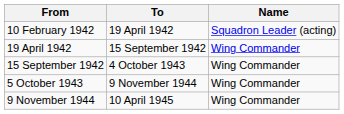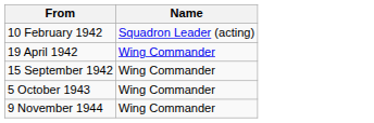 <table class="wikitable">
 <tr>
 <th>From</th>
-<th>To</th>
 <th>Name</th>
 </tr>
 <tr>
 <td>10 February 1942</td>
-<td>19 April 1942</td>
 <td><a href='#'>Squadron Leader</a>  (acting)</td>
 </tr>
 <tr>
 <td>19 April 1942</td>
-<td>15 September 1942</td>
 <td><a href='#'>Wing Commander</a> </td>
 </tr>
 <tr>
 <td>15 September 1942</td>
-<td>4 October 1943</td>
 <td>Wing Commander </td>
 </tr>
 <tr>
 <td>5 October 1943</td>
-<td>9 November 1944</td>
 <td>Wing Commander </td>
 </tr>
 <tr>
 <td>9 November 1944</td>
-<td>10 April 1945</td>
 <td>Wing Commander </td>
 </tr>
 </table>
